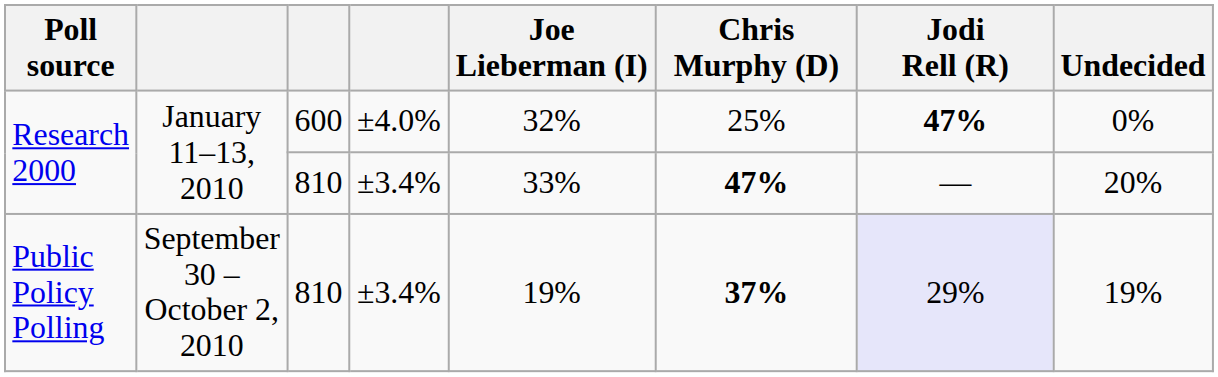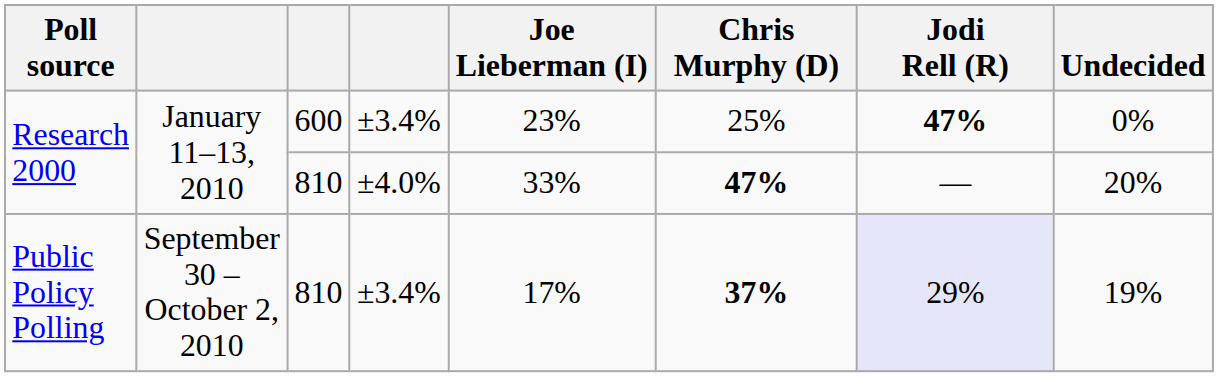 <table class="wikitable" style="text-align:center">
 <tr valign=bottom>
 <th>Poll source</th>
 <th></th>
 <th></th>
 <th></th>
 <th style="width:100px;">Joe<br>Lieberman (I)</th>
 <th style="width:100px;">Chris<br>Murphy (D)</th>
 <th style="width:100px;">Jodi<br>Rell (R)</th>
 <th>Undecided</th>
 </tr>
 <tr>
 <td align=left rowspan=2><a href='#'>Research 2000</a></td>
 <td rowspan=2 style="text-align:center;">January 11–13, 2010</td>
 <td>600</td>
-<td>±4.0%</td>
-<td>32%</td>
+<td>±3.4%</td>
+<td>23%</td>
 <td>25%</td>
 <td><strong>47%</strong></td>
 <td>0%</td>
 </tr>
 <tr>
 <td>810</td>
-<td>±3.4%</td>
+<td>±4.0%</td>
 <td>33%</td>
 <td><strong>47%</strong></td>
 <td>—</td>
 <td>20%</td>
 </tr>
 <tr>
 <td align=left rowspan=2><a href='#'>Public Policy Polling</a></td>
 <td rowspan=2 style="text-align:center;">September 30 – October 2, 2010</td>
 <td>810</td>
 <td>±3.4%</td>
-<td>19%</td>
+<td>17%</td>
 <td><strong>37%</strong></td>
 <td style="background: lavender;">29%</td>
 <td>19%</td>
 </tr>
 </table>
